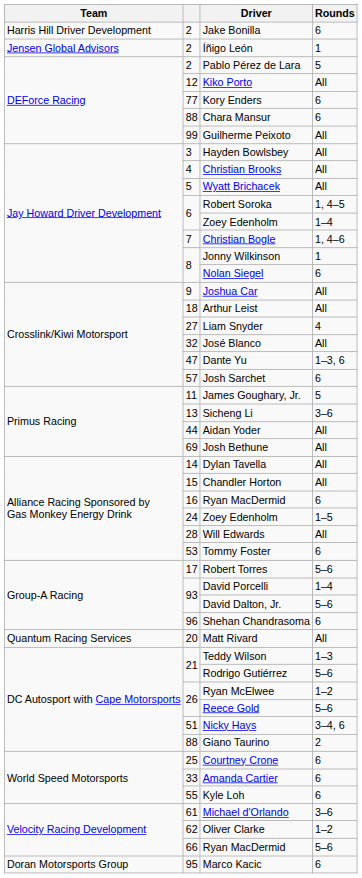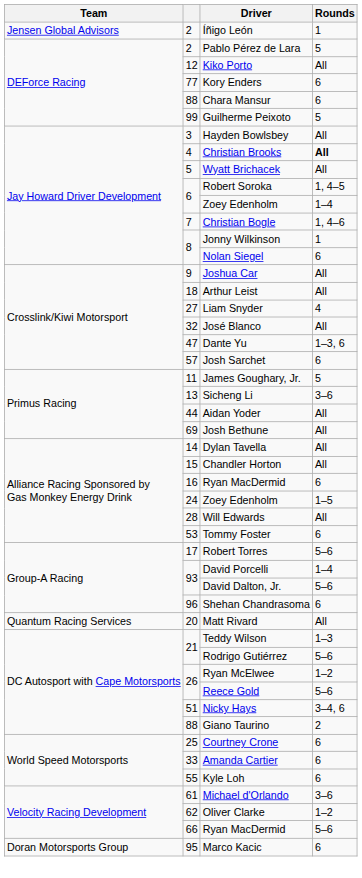 <table class="wikitable" style="font-size: 87%;">
 <tr>
 <th>Team</th>
 <th></th>
 <th>Driver</th>
 <th>Rounds</th>
-</tr>
-<tr>
-<td>Harris Hill Driver Development</td>
-<td>2</td>
-<td> Jake Bonilla</td>
-<td>6</td>
 </tr>
 <tr>
 <td><a href='#'>Jensen Global Advisors</a></td>
 <td>2</td>
 <td> Íñigo León</td>
 <td>1</td>
 </tr>
 <tr>
 <td rowspan=5><a href='#'>DEForce Racing</a></td>
 <td>2</td>
 <td> Pablo Pérez de Lara</td>
 <td>5</td>
 </tr>
 <tr>
 <td>12</td>
 <td> <a href='#'>Kiko Porto</a></td>
 <td>All</td>
 </tr>
 <tr>
 <td>77</td>
 <td> Kory Enders</td>
 <td>6</td>
 </tr>
 <tr>
 <td>88</td>
 <td> Chara Mansur</td>
 <td>6</td>
 </tr>
 <tr>
 <td>99</td>
 <td> Guilherme Peixoto</td>
-<td>All</td>
+<td>5</td>
 </tr>
 <tr>
 <td rowspan=8><a href='#'>Jay Howard Driver Development</a></td>
 <td>3</td>
 <td> Hayden Bowlsbey</td>
 <td>All</td>
 </tr>
 <tr>
 <td>4</td>
 <td> <a href='#'>Christian Brooks</a></td>
-<td>All</td>
+<td><strong>All</strong></td>
 </tr>
 <tr>
 <td>5</td>
 <td> <a href='#'>Wyatt Brichacek</a></td>
 <td>All</td>
 </tr>
 <tr>
 <td rowspan=2>6</td>
 <td> Robert Soroka</td>
 <td>1, 4–5</td>
 </tr>
 <tr>
 <td> Zoey Edenholm</td>
 <td>1–4</td>
 </tr>
 <tr>
 <td>7</td>
 <td> <a href='#'>Christian Bogle</a></td>
 <td>1, 4–6</td>
 </tr>
 <tr>
 <td rowspan=2>8</td>
 <td> Jonny Wilkinson</td>
 <td>1</td>
 </tr>
 <tr>
 <td> <a href='#'>Nolan Siegel</a></td>
 <td>6</td>
 </tr>
 <tr>
 <td rowspan=6>Crosslink/Kiwi Motorsport</td>
 <td>9</td>
 <td> <a href='#'>Joshua Car</a></td>
 <td>All</td>
 </tr>
 <tr>
 <td>18</td>
 <td> Arthur Leist</td>
 <td>All</td>
 </tr>
 <tr>
 <td>27</td>
 <td> Liam Snyder</td>
 <td>4</td>
 </tr>
 <tr>
 <td>32</td>
 <td> José Blanco</td>
 <td>All</td>
 </tr>
 <tr>
 <td>47</td>
 <td> Dante Yu</td>
 <td>1–3, 6</td>
 </tr>
 <tr>
 <td>57</td>
 <td> Josh Sarchet</td>
 <td>6</td>
 </tr>
 <tr>
 <td rowspan=4>Primus Racing</td>
 <td>11</td>
 <td> James Goughary, Jr.</td>
 <td>5</td>
 </tr>
 <tr>
 <td>13</td>
 <td> Sicheng Li</td>
 <td>3–6</td>
 </tr>
 <tr>
 <td>44</td>
 <td> Aidan Yoder</td>
 <td>All</td>
 </tr>
 <tr>
 <td>69</td>
 <td> Josh Bethune</td>
 <td>All</td>
 </tr>
 <tr>
 <td rowspan=6>Alliance Racing Sponsored by<br>Gas Monkey Energy Drink</td>
 <td>14</td>
 <td> Dylan Tavella</td>
 <td>All</td>
 </tr>
 <tr>
 <td>15</td>
 <td> Chandler Horton</td>
 <td>All</td>
 </tr>
 <tr>
 <td>16</td>
 <td> Ryan MacDermid</td>
 <td>6</td>
 </tr>
 <tr>
 <td>24</td>
 <td> Zoey Edenholm</td>
 <td>1–5</td>
 </tr>
 <tr>
 <td>28</td>
 <td> Will Edwards</td>
 <td>All</td>
 </tr>
 <tr>
 <td>53</td>
 <td> Tommy Foster</td>
 <td>6</td>
 </tr>
 <tr>
 <td rowspan=4>Group-A Racing</td>
 <td>17</td>
 <td> Robert Torres</td>
 <td>5–6</td>
 </tr>
 <tr>
 <td rowspan=2>93</td>
 <td> David Porcelli</td>
 <td>1–4</td>
 </tr>
 <tr>
 <td> David Dalton, Jr.</td>
 <td>5–6</td>
 </tr>
 <tr>
 <td>96</td>
 <td> Shehan Chandrasoma</td>
 <td>6</td>
 </tr>
 <tr>
 <td>Quantum Racing Services</td>
 <td>20</td>
 <td> Matt Rivard</td>
 <td>All</td>
 </tr>
 <tr>
 <td rowspan=6>DC Autosport with <a href='#'>Cape Motorsports</a></td>
 <td rowspan=2>21</td>
 <td> Teddy Wilson</td>
 <td>1–3</td>
 </tr>
 <tr>
 <td> Rodrigo Gutiérrez</td>
 <td>5–6</td>
 </tr>
 <tr>
 <td rowspan=2>26</td>
 <td> Ryan McElwee</td>
 <td>1–2</td>
 </tr>
 <tr>
 <td> <a href='#'>Reece Gold</a></td>
 <td>5–6</td>
 </tr>
 <tr>
 <td>51</td>
 <td> <a href='#'>Nicky Hays</a></td>
 <td>3–4, 6</td>
 </tr>
 <tr>
 <td>88</td>
 <td> Giano Taurino</td>
 <td>2</td>
 </tr>
 <tr>
 <td rowspan=3>World Speed Motorsports</td>
 <td>25</td>
 <td> <a href='#'>Courtney Crone</a></td>
 <td>6</td>
 </tr>
 <tr>
 <td>33</td>
 <td> <a href='#'>Amanda Cartier</a></td>
 <td>6</td>
 </tr>
 <tr>
 <td>55</td>
 <td> Kyle Loh</td>
 <td>6</td>
 </tr>
 <tr>
 <td rowspan=3><a href='#'>Velocity Racing Development</a></td>
 <td>61</td>
 <td> <a href='#'>Michael d'Orlando</a></td>
 <td>3–6</td>
 </tr>
 <tr>
 <td>62</td>
 <td> Oliver Clarke</td>
 <td>1–2</td>
 </tr>
 <tr>
 <td>66</td>
 <td> Ryan MacDermid</td>
 <td>5–6</td>
 </tr>
 <tr>
 <td>Doran Motorsports Group</td>
 <td>95</td>
 <td> Marco Kacic</td>
 <td>6</td>
 </tr>
 </table>
